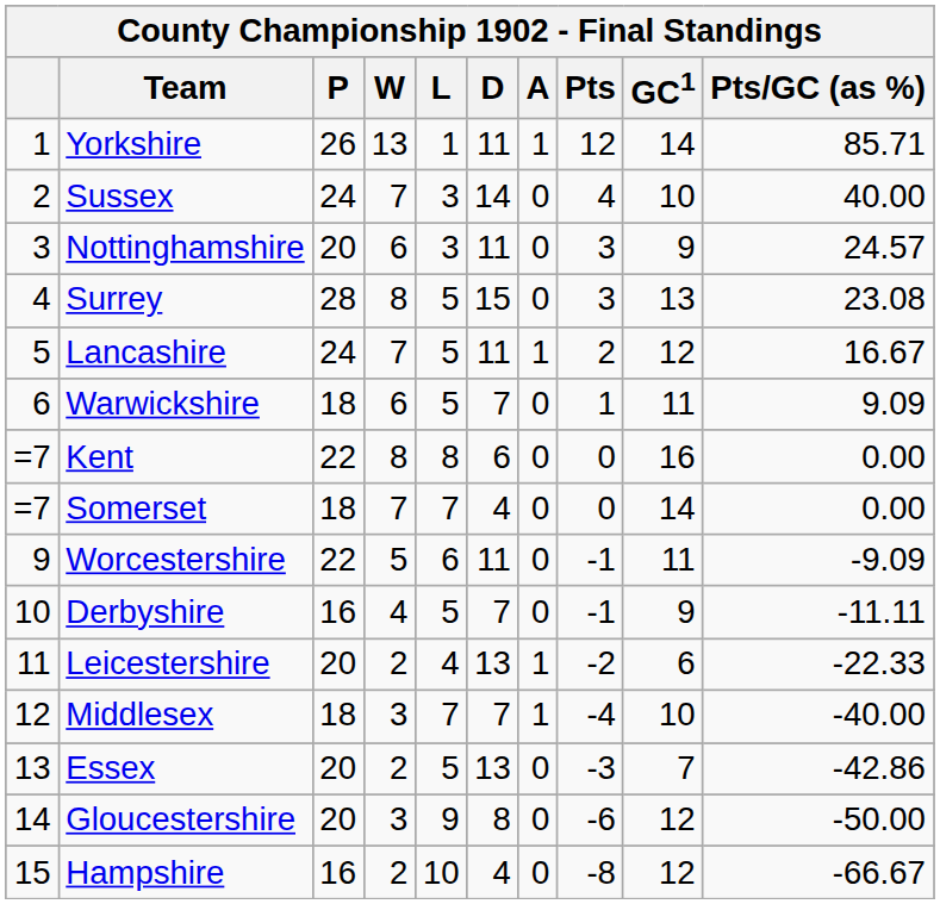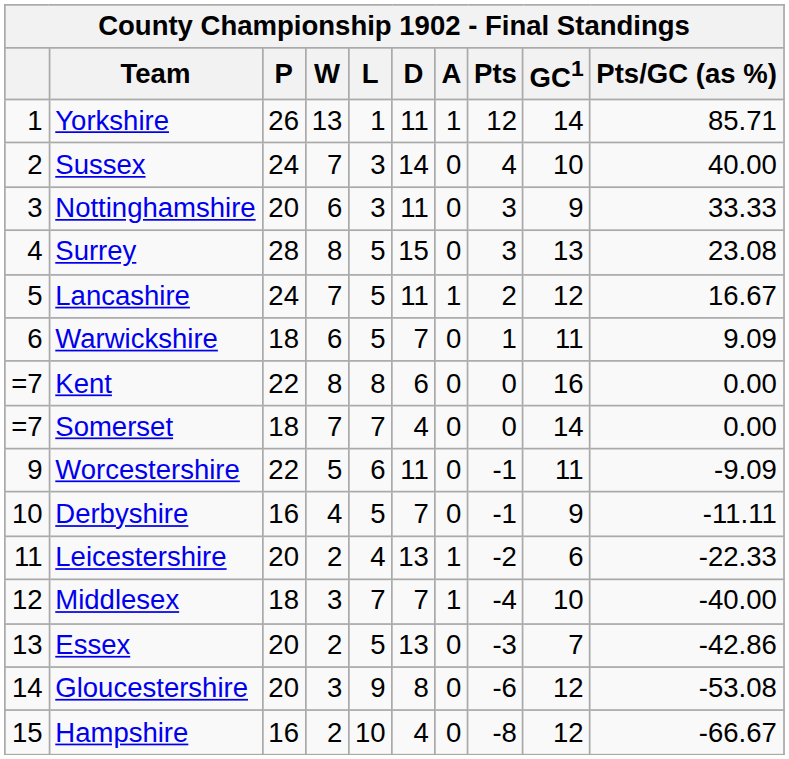 <table class="wikitable">
 <tr>
 <th colspan="10">County Championship 1902 - Final Standings</th>
 </tr>
 <tr bgcolor="#efefef">
 <th></th>
 <th>Team</th>
 <th>P</th>
 <th>W</th>
 <th>L</th>
 <th>D</th>
 <th>A</th>
 <th>Pts</th>
 <th>GC<sup>1</sup></th>
 <th>Pts/GC (as %)</th>
 </tr>
 <tr align="right">
 <td>1</td>
 <td align="left"><a href='#'>Yorkshire</a></td>
 <td>26</td>
 <td>13</td>
 <td>1</td>
 <td>11</td>
 <td>1</td>
 <td>12</td>
 <td>14</td>
 <td>85.71</td>
 </tr>
 <tr align="right">
 <td>2</td>
 <td align="left"><a href='#'>Sussex</a></td>
 <td>24</td>
 <td>7</td>
 <td>3</td>
 <td>14</td>
 <td>0</td>
 <td>4</td>
 <td>10</td>
 <td>40.00</td>
 </tr>
 <tr align="right">
 <td>3</td>
 <td align="left"><a href='#'>Nottinghamshire</a></td>
 <td>20</td>
 <td>6</td>
 <td>3</td>
 <td>11</td>
 <td>0</td>
 <td>3</td>
 <td>9</td>
-<td>24.57</td>
+<td>33.33</td>
 </tr>
 <tr align="right">
 <td>4</td>
 <td align="left"><a href='#'>Surrey</a></td>
 <td>28</td>
 <td>8</td>
 <td>5</td>
 <td>15</td>
 <td>0</td>
 <td>3</td>
 <td>13</td>
 <td>23.08</td>
 </tr>
 <tr align="right">
 <td>5</td>
 <td align="left"><a href='#'>Lancashire</a></td>
 <td>24</td>
 <td>7</td>
 <td>5</td>
 <td>11</td>
 <td>1</td>
 <td>2</td>
 <td>12</td>
 <td>16.67</td>
 </tr>
 <tr align="right">
 <td>6</td>
 <td align="left"><a href='#'>Warwickshire</a></td>
 <td>18</td>
 <td>6</td>
 <td>5</td>
 <td>7</td>
 <td>0</td>
 <td>1</td>
 <td>11</td>
 <td>9.09</td>
 </tr>
 <tr align="right">
 <td>=7</td>
 <td align="left"><a href='#'>Kent</a></td>
 <td>22</td>
 <td>8</td>
 <td>8</td>
 <td>6</td>
 <td>0</td>
 <td>0</td>
 <td>16</td>
 <td>0.00</td>
 </tr>
 <tr align="right">
 <td>=7</td>
 <td align="left"><a href='#'>Somerset</a></td>
 <td>18</td>
 <td>7</td>
 <td>7</td>
 <td>4</td>
 <td>0</td>
 <td>0</td>
 <td>14</td>
 <td>0.00</td>
 </tr>
 <tr align="right">
 <td>9</td>
 <td align="left"><a href='#'>Worcestershire</a></td>
 <td>22</td>
 <td>5</td>
 <td>6</td>
 <td>11</td>
 <td>0</td>
 <td>-1</td>
 <td>11</td>
 <td>-9.09</td>
 </tr>
 <tr align="right">
 <td>10</td>
 <td align="left"><a href='#'>Derbyshire</a></td>
 <td>16</td>
 <td>4</td>
 <td>5</td>
 <td>7</td>
 <td>0</td>
 <td>-1</td>
 <td>9</td>
 <td>-11.11</td>
 </tr>
 <tr align="right">
 <td>11</td>
 <td align="left"><a href='#'>Leicestershire</a></td>
 <td>20</td>
 <td>2</td>
 <td>4</td>
 <td>13</td>
 <td>1</td>
 <td>-2</td>
 <td>6</td>
 <td>-22.33</td>
 </tr>
 <tr align="right">
 <td>12</td>
 <td align="left"><a href='#'>Middlesex</a></td>
 <td>18</td>
 <td>3</td>
 <td>7</td>
 <td>7</td>
 <td>1</td>
 <td>-4</td>
 <td>10</td>
 <td>-40.00</td>
 </tr>
 <tr align="right">
 <td>13</td>
 <td align="left"><a href='#'>Essex</a></td>
 <td>20</td>
 <td>2</td>
 <td>5</td>
 <td>13</td>
 <td>0</td>
 <td>-3</td>
 <td>7</td>
 <td>-42.86</td>
 </tr>
 <tr align="right">
 <td>14</td>
 <td align="left"><a href='#'>Gloucestershire</a></td>
 <td>20</td>
 <td>3</td>
 <td>9</td>
 <td>8</td>
 <td>0</td>
 <td>-6</td>
 <td>12</td>
-<td>-50.00</td>
+<td>-53.08</td>
 </tr>
 <tr align="right">
 <td>15</td>
 <td align="left"><a href='#'>Hampshire</a></td>
 <td>16</td>
 <td>2</td>
 <td>10</td>
 <td>4</td>
 <td>0</td>
 <td>-8</td>
 <td>12</td>
 <td>-66.67</td>
 </tr>
 <tr>
 </tr>
 </table>
